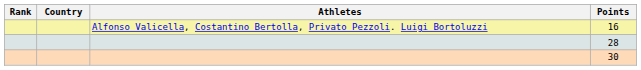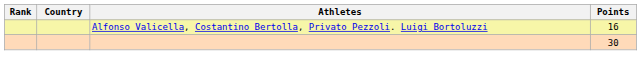 <table class="wikitable" width=65% style="font-size:90%; text-align:center;">
 <tr>
 <th>Rank</th>
 <th>Country</th>
 <th>Athletes</th>
 <th>Points</th>
 </tr>
 <tr bgcolor="#F7F6A8">
 <td></td>
 <td align=left></td>
 <td align=left><a href='#'>Alfonso Valicella</a>, <a href='#'>Costantino Bertolla</a>, <a href='#'>Privato Pezzoli</a>. <a href='#'>Luigi Bortoluzzi</a></td>
 <td>16</td>
 </tr>
-<tr bgcolor="#DCE5E5">
-<td></td>
-<td align=left></td>
-<td></td>
-<td>28</td>
-</tr>
 <tr bgcolor="#FFDAB9">
 <td></td>
 <td align=left></td>
 <td></td>
 <td>30</td>
 </tr>
 </table>
